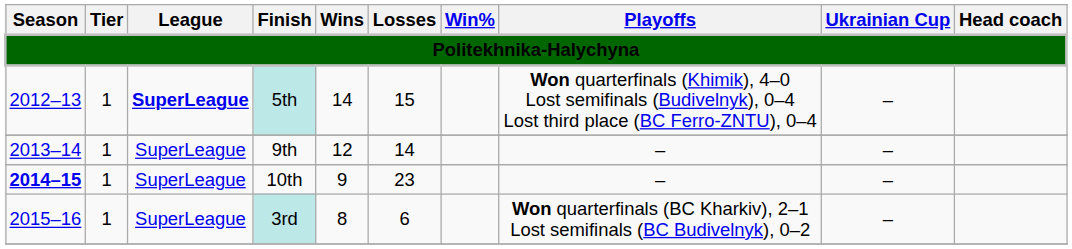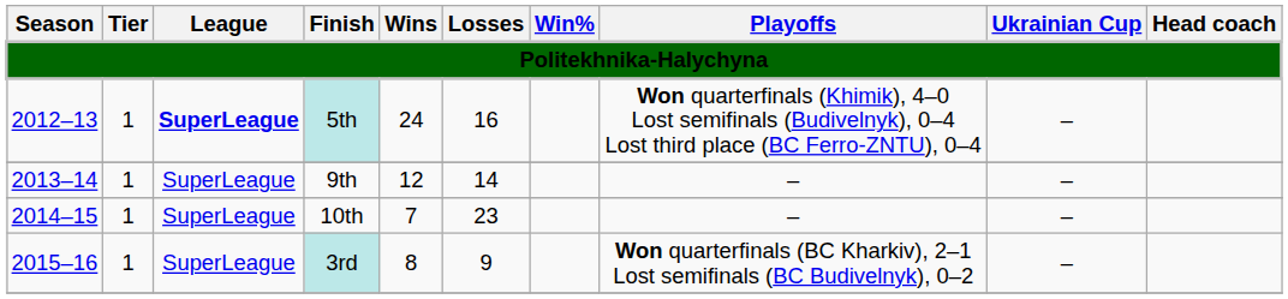 <table class="wikitable plainrowheaders" style="text-align:center; font-size:90%" summary="Season (sortable), Team, Conference, Conference finish (sortable), Division, Division finish (sortable), Wins (sortable), Losses (sortable), Win% (sortable), GB (sortable), Playoffs, Awards and Head coach">
 <tr>
 <th scope="col">Season</th>
 <th scope="col">Tier</th>
 <th scope="col">League</th>
 <th scope="col">Finish</th>
 <th scope="col">Wins</th>
 <th scope="col">Losses</th>
 <th scope="col"><a href='#'>Win%</a></th>
 <th scope="col" class="unsortable"><a href='#'>Playoffs</a></th>
 <th scope="col" class="unsortable"><a href='#'>Ukrainian Cup</a></th>
 <th scope="col">Head coach</th>
 </tr>
 <tr>
 <td colspan="12" align=center style="border:2px solid silver; background-color:#006600"><span><strong>Politekhnika-Halychyna</strong></span></td>
 </tr>
 <tr>
 <td><a href='#'>2012–13</a></td>
 <td>1</td>
 <td><strong><a href='#'>SuperLeague</a></strong></td>
 <td bgcolor=#bce8e8>5th</td>
-<td>14</td>
-<td>15</td>
+<td>24</td>
+<td>16</td>
 <td></td>
 <td><strong>Won</strong> quarterfinals (<a href='#'>Khimik</a>), 4–0<br>Lost semifinals (<a href='#'>Budivelnyk</a>), 0–4<br>Lost third place (<a href='#'>BC Ferro-ZNTU</a>), 0–4</td>
 <td>–</td>
 <td></td>
 </tr>
 <tr>
 </tr>
 <tr>
 <td><a href='#'>2013–14</a></td>
 <td>1</td>
 <td><a href='#'>SuperLeague</a></td>
 <td>9th</td>
 <td>12</td>
 <td>14</td>
 <td></td>
 <td>–</td>
 <td>–</td>
 <td></td>
 </tr>
 <tr>
 </tr>
 <tr>
-<td><strong><a href='#'>2014–15</a></strong></td>
+<td><a href='#'>2014–15</a></td>
 <td>1</td>
 <td><a href='#'>SuperLeague</a></td>
 <td>10th</td>
-<td>9</td>
+<td>7</td>
 <td>23</td>
 <td></td>
 <td>–</td>
 <td>–</td>
 <td></td>
 </tr>
 <tr>
 <td><a href='#'>2015–16</a></td>
 <td>1</td>
 <td><a href='#'>SuperLeague</a></td>
 <td bgcolor=#bce8e8>3rd</td>
 <td>8</td>
-<td>6</td>
+<td>9</td>
 <td></td>
 <td><strong>Won</strong> quarterfinals (BC Kharkiv), 2–1<br>Lost semifinals (<a href='#'>BC Budivelnyk</a>), 0–2</td>
 <td>–</td>
 <td></td>
 </tr>
 <tr>
 </tr>
 </table>
